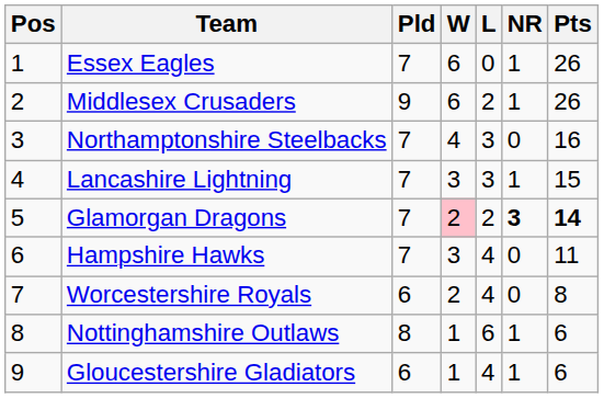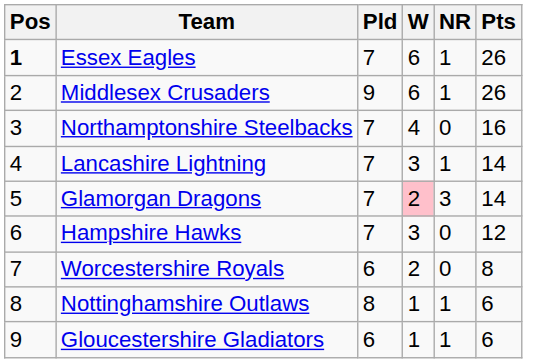 <table class="wikitable">
 <tr>
 <th>Pos</th>
 <th>Team</th>
 <th>Pld</th>
 <th>W</th>
-<th>L</th>
 <th>NR</th>
 <th>Pts</th>
 </tr>
 <tr>
-<td>1</td>
+<td><strong>1</strong></td>
 <td><a href='#'>Essex Eagles</a></td>
 <td>7</td>
 <td>6</td>
-<td>0</td>
 <td>1</td>
 <td>26</td>
 </tr>
 <tr>
 <td>2</td>
 <td><a href='#'>Middlesex Crusaders</a></td>
 <td>9</td>
 <td>6</td>
-<td>2</td>
 <td>1</td>
 <td>26</td>
 </tr>
 <tr>
 <td>3</td>
 <td><a href='#'>Northamptonshire Steelbacks</a></td>
 <td>7</td>
 <td>4</td>
-<td>3</td>
 <td>0</td>
 <td>16</td>
 </tr>
 <tr>
 <td>4</td>
 <td><a href='#'>Lancashire Lightning</a></td>
 <td>7</td>
 <td>3</td>
-<td>3</td>
 <td>1</td>
-<td>15</td>
+<td>14</td>
 </tr>
 <tr>
 <td>5</td>
 <td><a href='#'>Glamorgan Dragons</a></td>
 <td>7</td>
 <td style="background: pink;">2</td>
-<td>2</td>
-<td><strong>3</strong></td>
-<td><strong>14</strong></td>
+<td>3</td>
+<td>14</td>
 </tr>
 <tr>
 <td>6</td>
 <td><a href='#'>Hampshire Hawks</a></td>
 <td>7</td>
 <td>3</td>
-<td>4</td>
 <td>0</td>
-<td>11</td>
+<td>12</td>
 </tr>
 <tr>
 <td>7</td>
 <td><a href='#'>Worcestershire Royals</a></td>
 <td>6</td>
 <td>2</td>
-<td>4</td>
 <td>0</td>
 <td>8</td>
 </tr>
 <tr>
 <td>8</td>
 <td><a href='#'>Nottinghamshire Outlaws</a></td>
 <td>8</td>
 <td>1</td>
-<td>6</td>
 <td>1</td>
 <td>6</td>
 </tr>
 <tr>
 <td>9</td>
 <td><a href='#'>Gloucestershire Gladiators</a></td>
 <td>6</td>
 <td>1</td>
-<td>4</td>
 <td>1</td>
 <td>6</td>
 </tr>
 </table>
